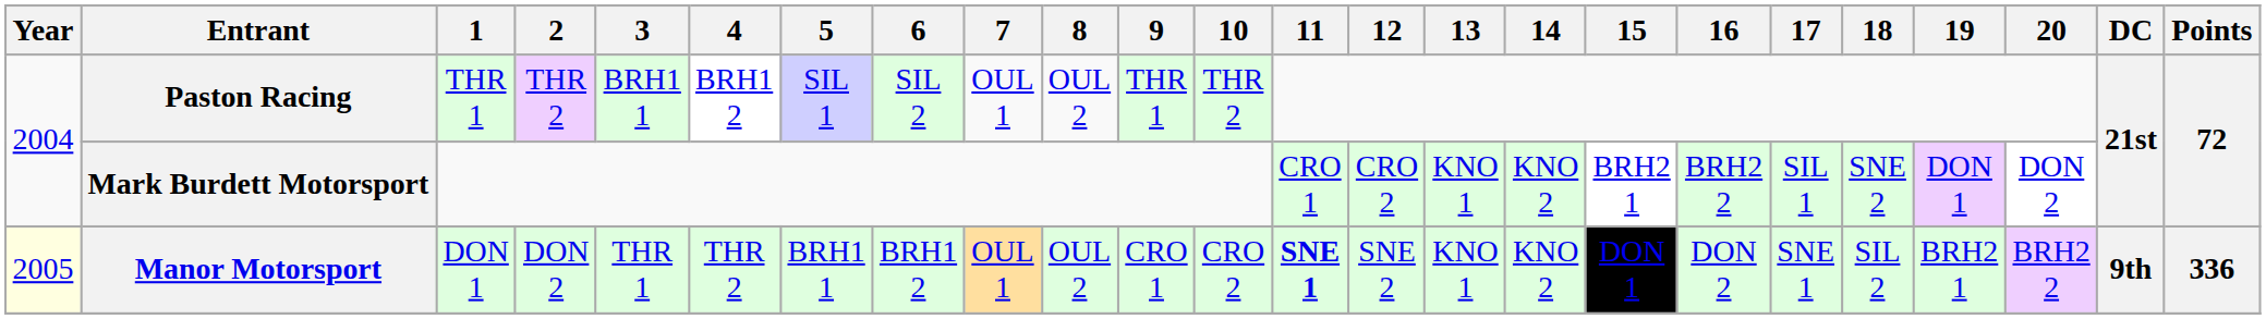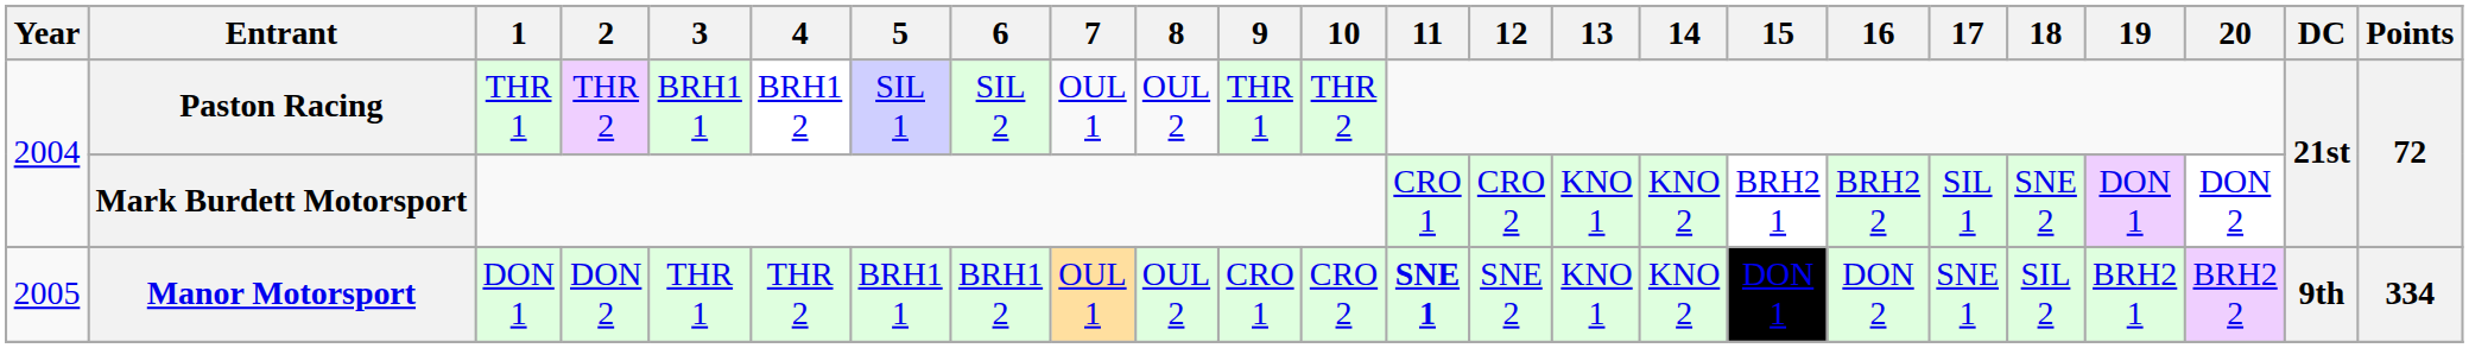 <table class="wikitable" style="text-align:center; font-size:85%">
 <tr>
 <th>Year</th>
 <th>Entrant</th>
 <th>1</th>
 <th>2</th>
 <th>3</th>
 <th>4</th>
 <th>5</th>
 <th>6</th>
 <th>7</th>
 <th>8</th>
 <th>9</th>
 <th>10</th>
 <th>11</th>
 <th>12</th>
 <th>13</th>
 <th>14</th>
 <th>15</th>
 <th>16</th>
 <th>17</th>
 <th>18</th>
 <th>19</th>
 <th>20</th>
 <th>DC</th>
 <th>Points</th>
 </tr>
 <tr>
 <td rowspan=2><a href='#'>2004</a></td>
 <th nowrap>Paston Racing</th>
 <td style="background:#DFFFDF;"><a href='#'>THR<br>1</a><br></td>
 <td style="background:#EFCFFF;"><a href='#'>THR<br>2</a><br></td>
 <td style="background:#DFFFDF;"><a href='#'>BRH1<br>1</a><br></td>
 <td style="background:#FFFFFF;"><a href='#'>BRH1<br>2</a><br></td>
 <td style="background:#CFCFFF;"><a href='#'>SIL<br>1</a><br></td>
 <td style="background:#DFFFDF;"><a href='#'>SIL<br>2</a><br></td>
 <td><a href='#'>OUL<br>1</a></td>
 <td><a href='#'>OUL<br>2</a></td>
 <td style="background:#DFFFDF;"><a href='#'>THR<br>1</a><br></td>
 <td style="background:#DFFFDF;"><a href='#'>THR<br>2</a><br></td>
 <td colspan=10></td>
 <th rowspan=2>21st</th>
 <th rowspan=2>72</th>
 </tr>
 <tr>
 <th nowrap>Mark Burdett Motorsport</th>
 <td colspan=10></td>
 <td style="background:#DFFFDF;"><a href='#'>CRO<br>1</a><br></td>
 <td style="background:#DFFFDF;"><a href='#'>CRO<br>2</a><br></td>
 <td style="background:#DFFFDF;"><a href='#'>KNO<br>1</a><br></td>
 <td style="background:#DFFFDF;"><a href='#'>KNO<br>2</a><br></td>
 <td style="background:#FFFFFF;"><a href='#'>BRH2<br>1</a><br></td>
 <td style="background:#DFFFDF;"><a href='#'>BRH2<br>2</a><br></td>
 <td style="background:#DFFFDF;"><a href='#'>SIL<br>1</a><br></td>
 <td style="background:#DFFFDF;"><a href='#'>SNE<br>2</a><br></td>
 <td style="background:#EFCFFF;"><a href='#'>DON<br>1</a><br></td>
 <td style="background:#FFFFFF;"><a href='#'>DON<br>2</a><br></td>
 </tr>
 <tr>
-<td style="background: lightyellow;"><a href='#'>2005</a></td>
+<td><a href='#'>2005</a></td>
 <th nowrap><a href='#'>Manor Motorsport</a></th>
 <td style="background:#DFFFDF;"><a href='#'>DON<br>1</a><br></td>
 <td style="background:#DFFFDF;"><a href='#'>DON<br>2</a><br></td>
 <td style="background:#DFFFDF;"><a href='#'>THR<br>1</a><br></td>
 <td style="background:#DFFFDF;"><a href='#'>THR<br>2</a><br></td>
 <td style="background:#DFFFDF;"><a href='#'>BRH1<br>1</a><br></td>
 <td style="background:#DFFFDF;"><a href='#'>BRH1<br>2</a><br></td>
 <td style="background:#FFDF9F;"><a href='#'>OUL<br>1</a><br></td>
 <td style="background:#DFFFDF;"><a href='#'>OUL<br>2</a><br></td>
 <td style="background:#DFFFDF;"><a href='#'>CRO<br>1</a><br></td>
 <td style="background:#DFFFDF;"><a href='#'>CRO<br>2</a><br></td>
 <td style="background:#DFFFDF;"><strong><a href='#'>SNE<br>1</a><br></strong></td>
 <td style="background:#DFFFDF;"><a href='#'>SNE<br>2</a><br></td>
 <td style="background:#DFFFDF;"><a href='#'>KNO<br>1</a><br></td>
 <td style="background:#DFFFDF;"><a href='#'>KNO<br>2</a><br></td>
 <td style="background:black; color:white;"><a href='#'>DON<br>1</a><br></td>
 <td style="background:#DFFFDF;"><a href='#'>DON<br>2</a><br></td>
 <td style="background:#DFFFDF;"><a href='#'>SNE<br>1</a><br></td>
 <td style="background:#DFFFDF;"><a href='#'>SIL<br>2</a><br></td>
 <td style="background:#DFFFDF;"><a href='#'>BRH2<br>1</a><br></td>
 <td style="background:#EFCFFF;"><a href='#'>BRH2<br>2</a><br></td>
 <th>9th</th>
-<th>336</th>
+<th>334</th>
 </tr>
 <tr>
 </tr>
 </table>
